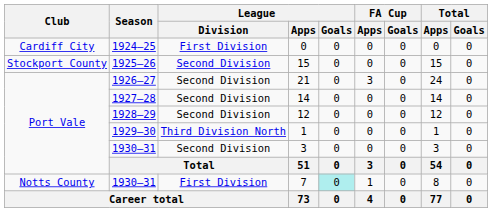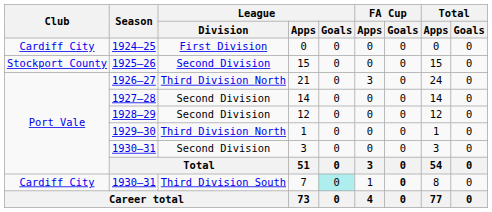 <table class="wikitable" style="text-align: center;">
 <tr>
 <th rowspan="2">Club</th>
 <th rowspan="2">Season</th>
 <th colspan="3">League</th>
 <th colspan="2">FA Cup</th>
 <th colspan="2">Total</th>
 </tr>
 <tr>
 <th>Division</th>
 <th>Apps</th>
 <th>Goals</th>
 <th>Apps</th>
 <th>Goals</th>
 <th>Apps</th>
 <th>Goals</th>
 </tr>
 <tr>
 <td><a href='#'>Cardiff City</a></td>
 <td><a href='#'>1924–25</a></td>
 <td><a href='#'>First Division</a></td>
 <td>0</td>
 <td>0</td>
 <td>0</td>
 <td>0</td>
 <td>0</td>
 <td>0</td>
 </tr>
 <tr>
 <td><a href='#'>Stockport County</a></td>
 <td><a href='#'>1925–26</a></td>
 <td><a href='#'>Second Division</a></td>
 <td>15</td>
 <td>0</td>
 <td>0</td>
 <td>0</td>
 <td>15</td>
 <td>0</td>
 </tr>
 <tr>
 <td rowspan="6"><a href='#'>Port Vale</a></td>
 <td><a href='#'>1926–27</a></td>
-<td>Second Division</td>
+<td><a href='#'>Third Division North</a></td>
 <td>21</td>
 <td>0</td>
 <td>3</td>
 <td>0</td>
 <td>24</td>
 <td>0</td>
 </tr>
 <tr>
 <td><a href='#'>1927–28</a></td>
 <td>Second Division</td>
 <td>14</td>
 <td>0</td>
 <td>0</td>
 <td>0</td>
 <td>14</td>
 <td>0</td>
 </tr>
 <tr>
 <td><a href='#'>1928–29</a></td>
 <td>Second Division</td>
 <td>12</td>
 <td>0</td>
 <td>0</td>
 <td>0</td>
 <td>12</td>
 <td>0</td>
 </tr>
 <tr>
 <td><a href='#'>1929–30</a></td>
 <td><a href='#'>Third Division North</a></td>
 <td>1</td>
 <td>0</td>
 <td>0</td>
 <td>0</td>
 <td>1</td>
 <td>0</td>
 </tr>
 <tr>
 <td><a href='#'>1930–31</a></td>
 <td>Second Division</td>
 <td>3</td>
 <td>0</td>
 <td>0</td>
 <td>0</td>
 <td>3</td>
 <td>0</td>
 </tr>
 <tr>
 <th colspan="2">Total</th>
 <th>51</th>
 <th>0</th>
 <th>3</th>
 <th>0</th>
 <th>54</th>
 <th>0</th>
 </tr>
 <tr>
-<td><a href='#'>Notts County</a></td>
+<td><a href='#'>Cardiff City</a></td>
 <td><a href='#'>1930–31</a></td>
-<td><a href='#'>First Division</a></td>
+<td><a href='#'>Third Division South</a></td>
 <td>7</td>
 <td style="background: paleturquoise;">0</td>
 <td>1</td>
-<td>0</td>
+<td><strong>0</strong></td>
 <td>8</td>
 <td>0</td>
 </tr>
 <tr>
 <th colspan="3">Career total</th>
 <th>73</th>
 <th>0</th>
 <th>4</th>
 <th>0</th>
 <th>77</th>
 <th>0</th>
 </tr>
 </table>
